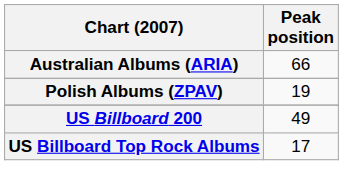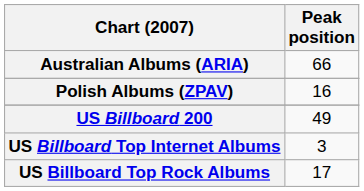 <table class="wikitable sortable plainrowheaders">
 <tr>
 <th>Chart (2007)</th>
 <th>Peak<br>position</th>
 </tr>
 <tr>
 <th scope="row">Australian Albums (<a href='#'>ARIA</a>)</th>
 <td align="center">66</td>
 </tr>
 <tr>
 </tr>
 <tr>
 </tr>
 <tr>
 </tr>
 <tr>
 </tr>
 <tr>
 </tr>
 <tr>
 </tr>
 <tr>
 <th scope="row">Polish Albums (<a href='#'>ZPAV</a>)</th>
-<td align="center">19</td>
+<td align="center">16</td>
 </tr>
 <tr>
 </tr>
 <tr>
 </tr>
 <tr>
 </tr>
 <tr>
 <th scope="row"><a href='#'>US <em>Billboard</em> 200</a></th>
 <td align="center">49</td>
 </tr>
 <tr>
+<th scope="row">US <a href='#'><em>Billboard</em> Top Internet Albums</a></th>
+<td align="center">3</td>
+</tr>
+<tr>
 <th scope="row">US <a href='#'>Billboard Top Rock Albums</a></th>
 <td align="center">17</td>
 </tr>
 </table>
